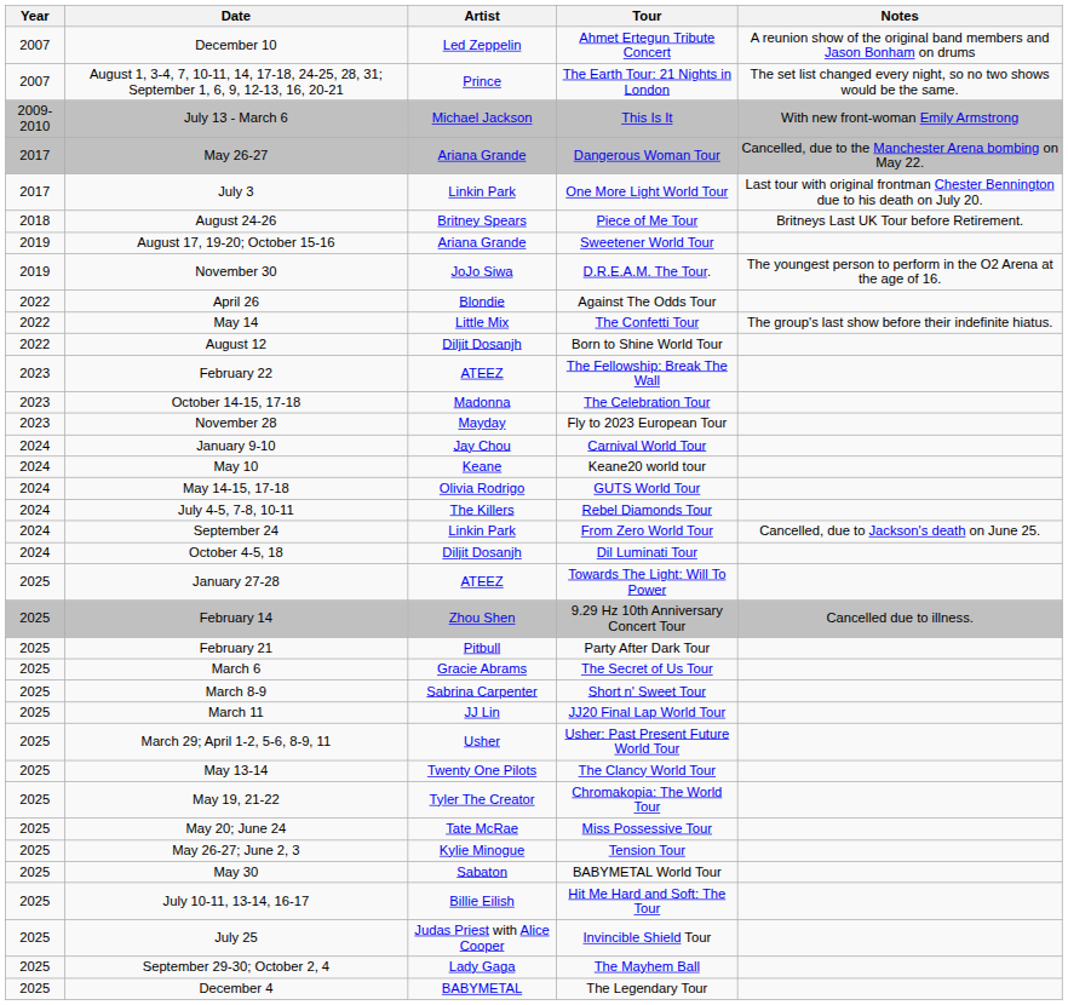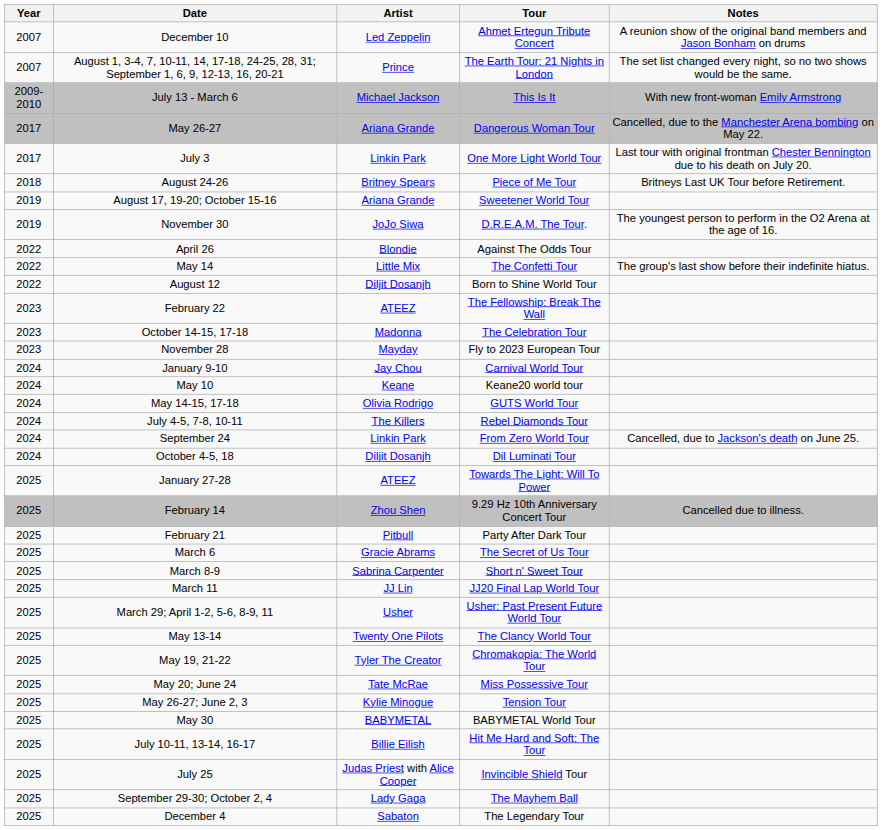 <table class="wikitable plainrowheaders" style="text-align:center;">
 <tr>
 <th scope="col">Year</th>
 <th scope="col">Date</th>
 <th scope="col">Artist</th>
 <th scope="col">Tour</th>
 <th scope="col">Notes</th>
 </tr>
 <tr>
 <td>2007</td>
 <td>December 10</td>
 <td><a href='#'>Led Zeppelin</a></td>
 <td><a href='#'>Ahmet Ertegun Tribute Concert</a></td>
 <td>A reunion show of the original band members and <a href='#'>Jason Bonham</a> on drums</td>
 </tr>
 <tr>
 <td>2007</td>
 <td>August 1, 3-4, 7, 10-11, 14, 17-18, 24-25, 28, 31; September 1, 6, 9, 12-13, 16, 20-21</td>
 <td><a href='#'>Prince</a></td>
 <td><a href='#'>The Earth Tour: 21 Nights in London</a></td>
 <td>The set list changed every night, so no two shows would be the same.</td>
 </tr>
 <tr bgcolor="#C0C0C0">
 <td>2009-2010</td>
 <td>July 13 - March 6</td>
 <td><a href='#'>Michael Jackson</a></td>
 <td><a href='#'>This Is It</a></td>
 <td>With new front-woman <a href='#'>Emily Armstrong</a></td>
 </tr>
 <tr bgcolor="#C0C0C0">
 <td>2017</td>
 <td>May 26-27</td>
 <td><a href='#'>Ariana Grande</a></td>
 <td><a href='#'>Dangerous Woman Tour</a></td>
 <td>Cancelled, due to the <a href='#'>Manchester Arena bombing</a> on May 22.</td>
 </tr>
 <tr>
 <td>2017</td>
 <td>July 3</td>
 <td><a href='#'>Linkin Park</a></td>
 <td><a href='#'>One More Light World Tour</a></td>
 <td>Last tour with original frontman <a href='#'>Chester Bennington</a> due to his death on July 20.</td>
 </tr>
 <tr>
 <td>2018</td>
 <td>August 24-26</td>
 <td><a href='#'>Britney Spears</a></td>
 <td><a href='#'>Piece of Me Tour</a></td>
 <td>Britneys Last UK Tour before Retirement.</td>
 </tr>
 <tr>
 <td>2019</td>
 <td>August 17, 19-20; October 15-16</td>
 <td><a href='#'>Ariana Grande</a></td>
 <td><a href='#'>Sweetener World Tour</a></td>
 </tr>
 <tr>
 <td>2019</td>
 <td>November 30</td>
 <td><a href='#'>JoJo Siwa</a></td>
 <td><a href='#'>D.R.E.A.M. The Tour</a>.</td>
 <td>The youngest person to perform in the O2 Arena at the age of 16.</td>
 </tr>
 <tr>
 <td>2022</td>
 <td>April 26</td>
 <td><a href='#'>Blondie</a></td>
 <td>Against The Odds Tour</td>
 <td></td>
 </tr>
 <tr>
 <td>2022</td>
 <td>May 14</td>
 <td><a href='#'>Little Mix</a></td>
 <td><a href='#'>The Confetti Tour</a></td>
 <td>The group's last show before their indefinite hiatus.</td>
 </tr>
 <tr>
 <td>2022</td>
 <td>August 12</td>
 <td><a href='#'>Diljit Dosanjh</a></td>
 <td>Born to Shine World Tour</td>
 <td></td>
 </tr>
 <tr>
 <td>2023</td>
 <td>February 22</td>
 <td><a href='#'>ATEEZ</a></td>
 <td><a href='#'>The Fellowship: Break The Wall</a></td>
 <td></td>
 </tr>
 <tr>
 <td>2023</td>
 <td>October 14-15, 17-18</td>
 <td><a href='#'>Madonna</a></td>
 <td><a href='#'>The Celebration Tour</a></td>
 <td></td>
 </tr>
 <tr>
 <td>2023</td>
 <td>November 28</td>
 <td><a href='#'>Mayday</a></td>
 <td>Fly to 2023 European Tour</td>
 <td></td>
 </tr>
 <tr>
 <td>2024</td>
 <td>January 9-10</td>
 <td><a href='#'>Jay Chou</a></td>
 <td><a href='#'>Carnival World Tour</a></td>
 <td></td>
 </tr>
 <tr>
 <td>2024</td>
 <td>May 10</td>
 <td><a href='#'>Keane</a></td>
 <td>Keane20 world tour</td>
 <td></td>
 </tr>
 <tr>
 <td>2024</td>
 <td>May 14-15, 17-18</td>
 <td><a href='#'>Olivia Rodrigo</a></td>
 <td><a href='#'>GUTS World Tour</a></td>
 <td></td>
 </tr>
 <tr>
 <td>2024</td>
 <td>July 4-5, 7-8, 10-11</td>
 <td><a href='#'>The Killers</a></td>
 <td><a href='#'>Rebel Diamonds Tour</a></td>
 <td></td>
 </tr>
 <tr>
 <td>2024</td>
 <td>September 24</td>
 <td><a href='#'>Linkin Park</a></td>
 <td><a href='#'>From Zero World Tour</a></td>
 <td>Cancelled, due to <a href='#'>Jackson's death</a> on June 25.</td>
 </tr>
 <tr>
 <td>2024</td>
 <td>October 4-5, 18</td>
 <td><a href='#'>Diljit Dosanjh</a></td>
 <td><a href='#'>Dil Luminati Tour</a></td>
 <td></td>
 </tr>
 <tr>
 <td>2025</td>
 <td>January 27-28</td>
 <td><a href='#'>ATEEZ</a></td>
 <td><a href='#'>Towards The Light: Will To Power</a></td>
 <td></td>
 </tr>
 <tr bgcolor="#C0C0C0">
 <td>2025</td>
 <td>February 14</td>
 <td><a href='#'>Zhou Shen</a></td>
 <td>9.29 Hz 10th Anniversary Concert Tour</td>
 <td>Cancelled due to illness.</td>
 </tr>
 <tr>
 <td>2025</td>
 <td>February 21</td>
 <td><a href='#'>Pitbull</a></td>
 <td>Party After Dark Tour</td>
 <td></td>
 </tr>
 <tr>
 <td>2025</td>
 <td>March 6</td>
 <td><a href='#'>Gracie Abrams</a></td>
 <td><a href='#'>The Secret of Us Tour</a></td>
 <td></td>
 </tr>
 <tr>
 <td>2025</td>
 <td>March 8-9</td>
 <td><a href='#'>Sabrina Carpenter</a></td>
 <td><a href='#'>Short n' Sweet Tour</a></td>
 <td></td>
 </tr>
 <tr>
 <td>2025</td>
 <td>March 11</td>
 <td><a href='#'>JJ Lin</a></td>
 <td><a href='#'>JJ20 Final Lap World Tour</a></td>
 <td></td>
 </tr>
 <tr>
 <td>2025</td>
 <td>March 29; April 1-2, 5-6, 8-9, 11</td>
 <td><a href='#'>Usher</a></td>
 <td><a href='#'>Usher: Past Present Future World Tour</a></td>
 <td></td>
 </tr>
 <tr>
 <td>2025</td>
 <td>May 13-14</td>
 <td><a href='#'>Twenty One Pilots</a></td>
 <td><a href='#'>The Clancy World Tour</a></td>
 <td></td>
 </tr>
 <tr>
 <td>2025</td>
 <td>May 19, 21-22</td>
 <td><a href='#'>Tyler The Creator</a></td>
 <td><a href='#'>Chromakopia: The World Tour</a></td>
 <td></td>
 </tr>
 <tr>
 <td>2025</td>
 <td>May 20; June 24</td>
 <td><a href='#'>Tate McRae</a></td>
 <td><a href='#'>Miss Possessive Tour</a></td>
 <td></td>
 </tr>
 <tr>
 <td>2025</td>
 <td>May 26-27; June 2, 3</td>
 <td><a href='#'>Kylie Minogue</a></td>
 <td><a href='#'>Tension Tour</a></td>
 <td></td>
 </tr>
 <tr>
 <td>2025</td>
 <td>May 30</td>
-<td><a href='#'>Sabaton</a></td>
+<td><a href='#'>BABYMETAL</a></td>
 <td>BABYMETAL World Tour</td>
 <td></td>
 </tr>
 <tr>
 <td>2025</td>
 <td>July 10-11, 13-14, 16-17</td>
 <td><a href='#'>Billie Eilish</a></td>
 <td><a href='#'>Hit Me Hard and Soft: The Tour</a></td>
 <td></td>
 </tr>
 <tr>
 <td>2025</td>
 <td>July 25</td>
 <td><a href='#'>Judas Priest</a> with <a href='#'>Alice Cooper</a></td>
 <td><a href='#'>Invincible Shield</a> Tour</td>
 <td></td>
 </tr>
 <tr>
 <td>2025</td>
 <td>September 29-30; October 2, 4</td>
 <td><a href='#'>Lady Gaga</a></td>
 <td><a href='#'>The Mayhem Ball</a></td>
 <td></td>
 </tr>
 <tr>
 <td>2025</td>
 <td>December 4</td>
-<td><a href='#'>BABYMETAL</a></td>
+<td><a href='#'>Sabaton</a></td>
 <td>The Legendary Tour</td>
 <td></td>
 </tr>
 </table>
